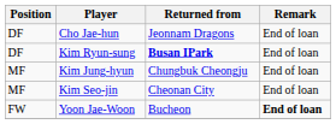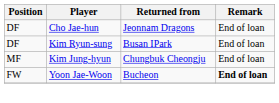 <table class="wikitable sortable" style="width:70%; text-align:center; font-size:100%; text-align:left;">
 <tr>
 <th>Position</th>
 <th>Player</th>
 <th>Returned from</th>
 <th>Remark</th>
 </tr>
 <tr>
 <td>DF</td>
 <td> <a href='#'>Cho Jae-hun</a></td>
 <td> <a href='#'>Jeonnam Dragons</a></td>
 <td>End of loan</td>
 </tr>
 <tr>
 <td>DF</td>
 <td> <a href='#'>Kim Ryun-sung</a></td>
-<td><strong> <a href='#'>Busan IPark</a></strong></td>
+<td> <a href='#'>Busan IPark</a></td>
 <td>End of loan</td>
 </tr>
 <tr>
 <td>MF</td>
 <td> <a href='#'>Kim Jung-hyun</a></td>
 <td> <a href='#'>Chungbuk Cheongju</a></td>
-<td>End of loan</td>
-</tr>
-<tr>
-<td>MF</td>
-<td> <a href='#'>Kim Seo-jin</a></td>
-<td> <a href='#'>Cheonan City</a></td>
 <td>End of loan</td>
 </tr>
 <tr>
 <td>FW</td>
 <td> <a href='#'>Yoon Jae-Woon</a></td>
 <td> <a href='#'>Bucheon</a></td>
 <td><strong>End of loan</strong></td>
 </tr>
 <tr>
 </tr>
 </table>
